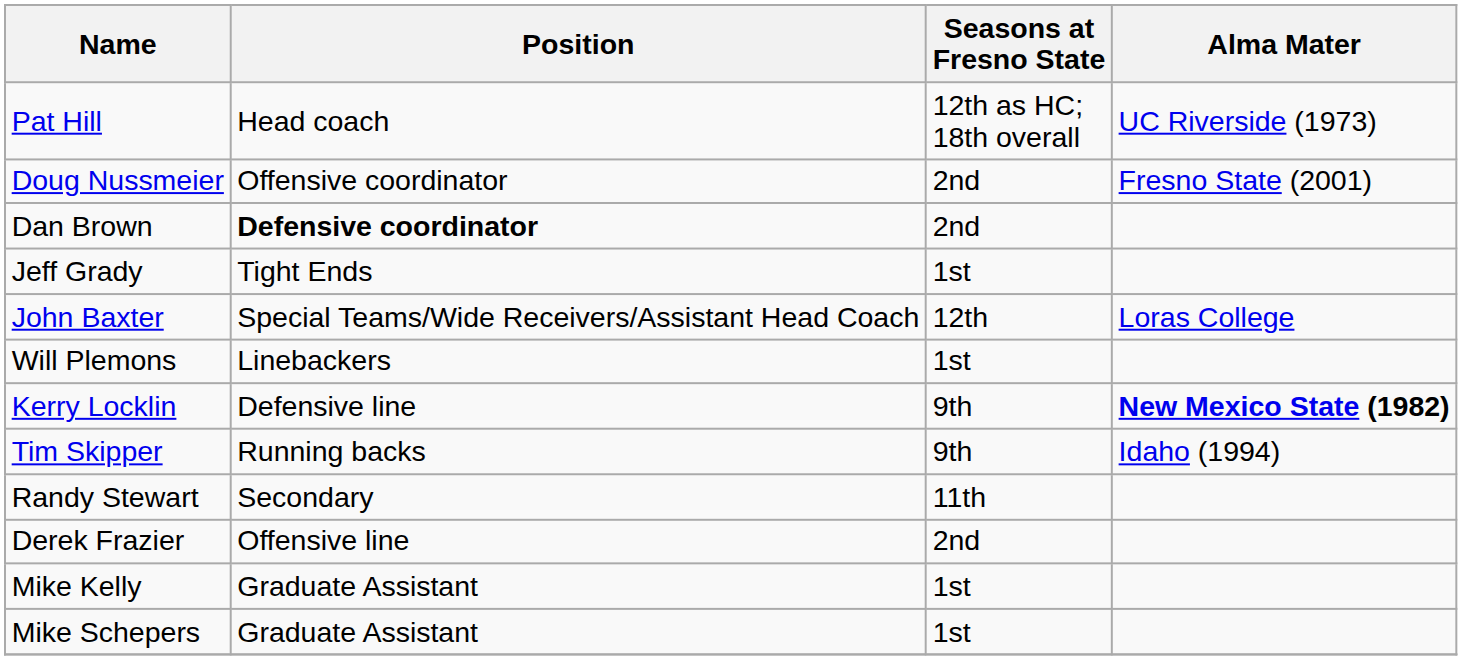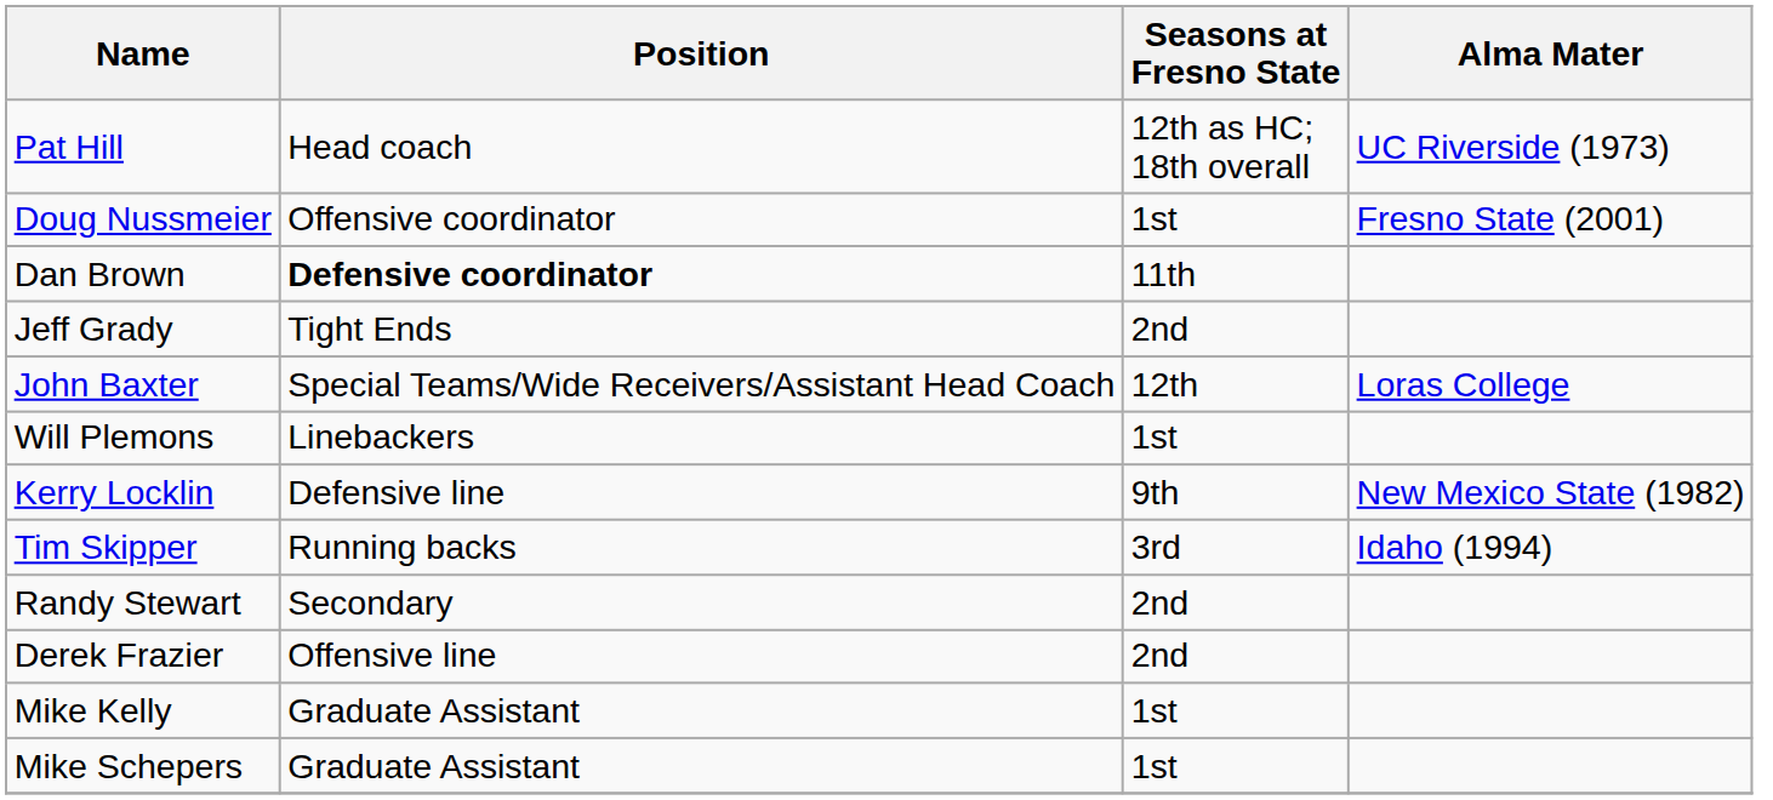 <table class="wikitable" border="1" style="font-size:90%;">
 <tr>
 <th>Name</th>
 <th>Position</th>
 <th>Seasons at<br>Fresno State</th>
 <th>Alma Mater</th>
 </tr>
 <tr>
 <td><a href='#'>Pat Hill</a></td>
 <td>Head coach</td>
 <td>12th as HC;<br>18th overall</td>
 <td><a href='#'>UC Riverside</a> (1973)</td>
 </tr>
 <tr>
 <td><a href='#'>Doug Nussmeier</a></td>
 <td>Offensive coordinator</td>
-<td>2nd</td>
+<td>1st</td>
 <td><a href='#'>Fresno State</a> (2001)</td>
 </tr>
 <tr>
 <td>Dan Brown</td>
 <td><strong>Defensive coordinator</strong></td>
-<td>2nd</td>
+<td>11th</td>
 <td></td>
 </tr>
 <tr>
 <td>Jeff Grady</td>
 <td>Tight Ends</td>
-<td>1st</td>
+<td>2nd</td>
 <td></td>
 </tr>
 <tr>
 <td><a href='#'>John Baxter</a></td>
 <td>Special Teams/Wide Receivers/Assistant Head Coach</td>
 <td>12th</td>
 <td><a href='#'>Loras College</a></td>
 </tr>
 <tr>
 <td>Will Plemons</td>
 <td>Linebackers</td>
 <td>1st</td>
 <td></td>
 </tr>
 <tr>
 <td><a href='#'>Kerry Locklin</a></td>
 <td>Defensive line</td>
 <td>9th</td>
-<td><strong><a href='#'>New Mexico State</a> (1982)</strong></td>
+<td><a href='#'>New Mexico State</a> (1982)</td>
 </tr>
 <tr>
 <td><a href='#'>Tim Skipper</a></td>
 <td>Running backs</td>
-<td>9th</td>
+<td>3rd</td>
 <td><a href='#'>Idaho</a> (1994)</td>
 </tr>
 <tr>
 <td>Randy Stewart</td>
 <td>Secondary</td>
-<td>11th</td>
+<td>2nd</td>
 <td></td>
 </tr>
 <tr>
 <td>Derek Frazier</td>
 <td>Offensive line</td>
 <td>2nd</td>
 <td></td>
 </tr>
 <tr>
 <td>Mike Kelly</td>
 <td>Graduate Assistant</td>
 <td>1st</td>
 <td></td>
 </tr>
 <tr>
 <td>Mike Schepers</td>
 <td>Graduate Assistant</td>
 <td>1st</td>
 <td></td>
 </tr>
 <tr>
 </tr>
 </table>
